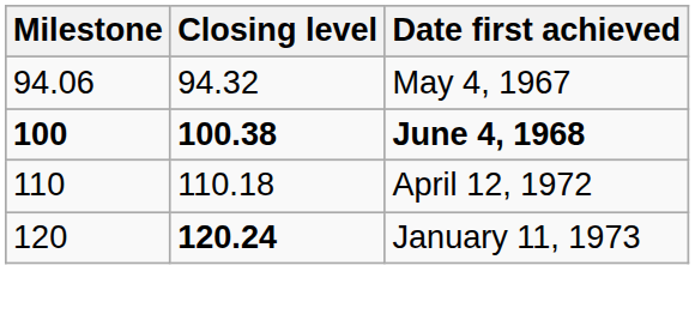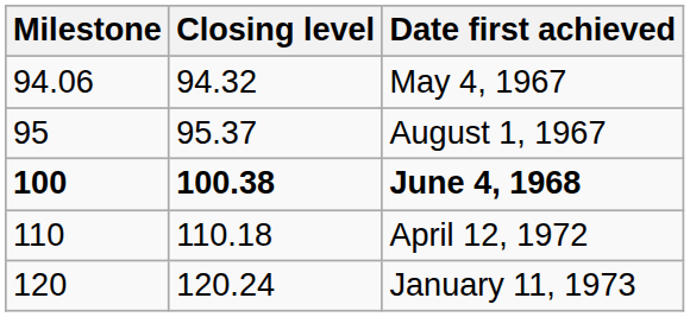 <table class="wikitable">
 <tr>
 <th>Milestone</th>
 <th>Closing level</th>
 <th>Date first achieved</th>
 </tr>
 <tr>
 <td>94.06</td>
 <td>94.32</td>
 <td>May 4, 1967</td>
+</tr>
+<tr>
+<td>95</td>
+<td>95.37</td>
+<td>August 1, 1967</td>
 </tr>
 <tr>
 <td><strong>100</strong></td>
 <td><strong>100.38</strong></td>
 <td><strong>June 4, 1968</strong></td>
 </tr>
 <tr>
 <td>110</td>
 <td>110.18</td>
 <td>April 12, 1972</td>
 </tr>
 <tr>
 <td>120</td>
-<td><strong>120.24</strong></td>
+<td>120.24</td>
 <td>January 11, 1973</td>
 </tr>
 </table>
